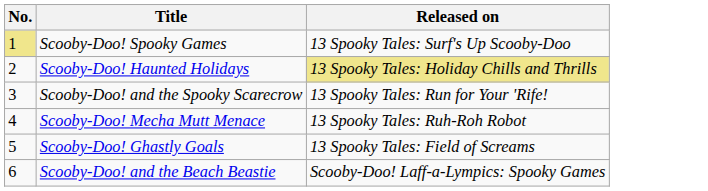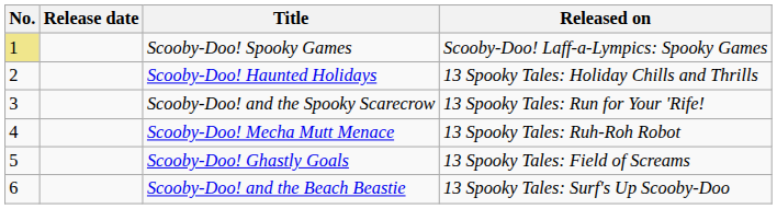 <table class="wikitable sortable">
 <tr>
 <th>No.</th>
+<th>Release date</th>
 <th>Title</th>
 <th>Released on</th>
 </tr>
 <tr>
 <td style="background: khaki;">1</td>
+<td></td>
 <td><em>Scooby-Doo! Spooky Games</em></td>
-<td><em>13 Spooky Tales: Surf's Up Scooby-Doo</em></td>
+<td><em>Scooby-Doo! Laff-a-Lympics: Spooky Games</em></td>
 </tr>
 <tr>
 <td>2</td>
+<td></td>
 <td><em><a href='#'>Scooby-Doo! Haunted Holidays</a></em></td>
-<td style="background: khaki;"><em>13 Spooky Tales: Holiday Chills and Thrills</em></td>
+<td><em>13 Spooky Tales: Holiday Chills and Thrills</em></td>
 </tr>
 <tr>
 <td>3</td>
+<td></td>
 <td><em>Scooby-Doo! and the Spooky Scarecrow</em></td>
 <td><em>13 Spooky Tales: Run for Your 'Rife!</em></td>
 </tr>
 <tr>
 <td>4</td>
+<td></td>
 <td><em><a href='#'>Scooby-Doo! Mecha Mutt Menace</a></em></td>
 <td><em>13 Spooky Tales: Ruh-Roh Robot</em></td>
 </tr>
 <tr>
 <td>5</td>
+<td></td>
 <td><em><a href='#'>Scooby-Doo! Ghastly Goals</a></em></td>
 <td><em>13 Spooky Tales: Field of Screams</em></td>
 </tr>
 <tr>
 <td>6</td>
+<td></td>
 <td><em><a href='#'>Scooby-Doo! and the Beach Beastie</a></em></td>
-<td><em>Scooby-Doo! Laff-a-Lympics: Spooky Games</em></td>
+<td><em>13 Spooky Tales: Surf's Up Scooby-Doo</em></td>
 </tr>
 </table>
